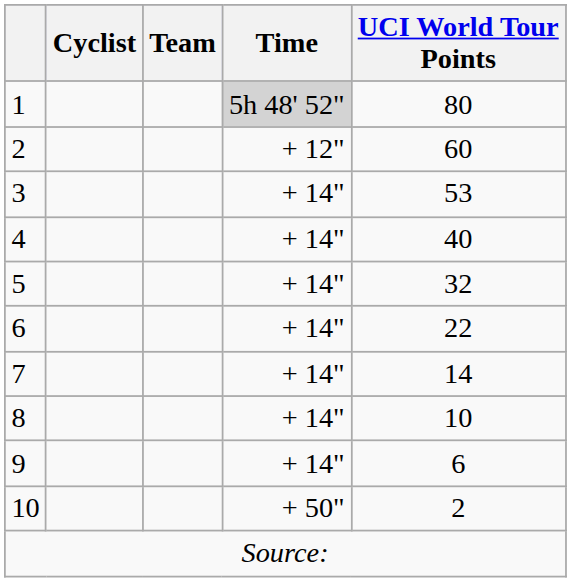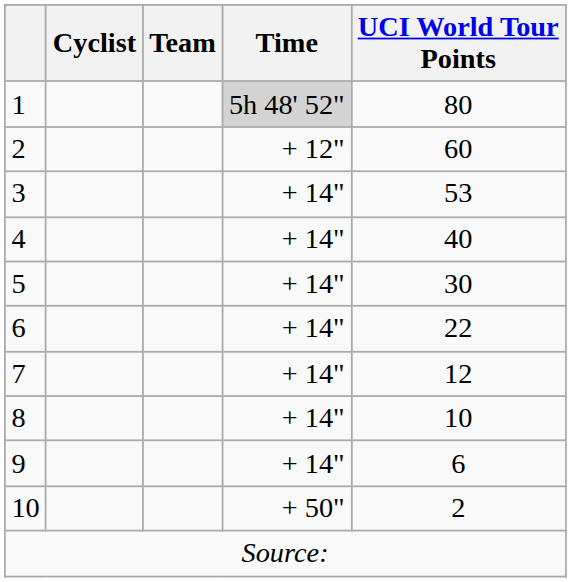 <table class="wikitable">
 <tr style="background:#ccccff;">
 <th></th>
 <th>Cyclist</th>
 <th>Team</th>
 <th>Time</th>
 <th><a href='#'>UCI World Tour</a><br>Points</th>
 </tr>
 <tr>
 <td>1</td>
 <td></td>
 <td></td>
 <td align="right" style="background: lightgrey;">5h 48' 52"</td>
 <td align="center">80</td>
 </tr>
 <tr>
 <td>2</td>
 <td></td>
 <td></td>
 <td align="right">+ 12"</td>
 <td align="center">60</td>
 </tr>
 <tr>
 <td>3</td>
 <td></td>
 <td></td>
 <td align="right">+ 14"</td>
 <td align="center">53</td>
 </tr>
 <tr>
 <td>4</td>
 <td></td>
 <td></td>
 <td align="right">+ 14"</td>
 <td align="center">40</td>
 </tr>
 <tr>
 <td>5</td>
 <td></td>
 <td></td>
 <td align="right">+ 14"</td>
-<td align="center">32</td>
+<td align="center">30</td>
 </tr>
 <tr>
 <td>6</td>
 <td></td>
 <td></td>
 <td align="right">+ 14"</td>
 <td align="center">22</td>
 </tr>
 <tr>
 <td>7</td>
 <td></td>
 <td></td>
 <td align="right">+ 14"</td>
-<td align="center">14</td>
+<td align="center">12</td>
 </tr>
 <tr>
 <td>8</td>
 <td></td>
 <td></td>
 <td align="right">+ 14"</td>
 <td align="center">10</td>
 </tr>
 <tr>
 <td>9</td>
 <td></td>
 <td></td>
 <td align="right">+ 14"</td>
 <td align="center">6</td>
 </tr>
 <tr>
 <td>10</td>
 <td></td>
 <td></td>
 <td align="right">+ 50"</td>
 <td align="center">2</td>
 </tr>
 <tr>
 <td colspan=5 align=center><em>Source: </em></td>
 </tr>
 </table>
